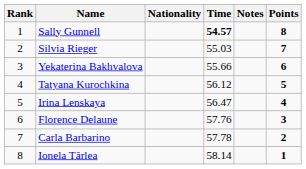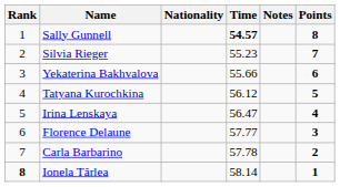 <table class="wikitable sortable" style="text-align:center">
 <tr>
 <th>Rank</th>
 <th>Name</th>
 <th>Nationality</th>
 <th>Time</th>
 <th>Notes</th>
 <th>Points</th>
 </tr>
 <tr>
 <td>1</td>
 <td align=left><a href='#'>Sally Gunnell</a></td>
 <td align=left></td>
 <td><strong>54.57</strong></td>
 <td></td>
 <td><strong>8</strong></td>
 </tr>
 <tr>
 <td>2</td>
 <td align=left><a href='#'>Silvia Rieger</a></td>
 <td align=left></td>
-<td>55.03</td>
+<td>55.23</td>
 <td></td>
 <td><strong>7</strong></td>
 </tr>
 <tr>
 <td>3</td>
 <td align=left><a href='#'>Yekaterina Bakhvalova</a></td>
 <td align=left></td>
 <td>55.66</td>
 <td></td>
 <td><strong>6</strong></td>
 </tr>
 <tr>
 <td>4</td>
 <td align=left><a href='#'>Tatyana Kurochkina</a></td>
 <td align=left></td>
 <td>56.12</td>
 <td></td>
 <td><strong>5</strong></td>
 </tr>
 <tr>
 <td>5</td>
 <td align=left><a href='#'>Irina Lenskaya</a></td>
 <td align=left></td>
 <td>56.47</td>
 <td></td>
 <td><strong>4</strong></td>
 </tr>
 <tr>
 <td>6</td>
 <td align=left><a href='#'>Florence Delaune</a></td>
 <td align=left></td>
-<td>57.76</td>
+<td>57.77</td>
 <td></td>
 <td><strong>3</strong></td>
 </tr>
 <tr>
 <td>7</td>
 <td align=left><a href='#'>Carla Barbarino</a></td>
 <td align=left></td>
 <td>57.78</td>
 <td></td>
 <td><strong>2</strong></td>
 </tr>
 <tr>
-<td>8</td>
+<td><strong>8</strong></td>
 <td align=left><a href='#'>Ionela Târlea</a></td>
 <td align=left></td>
 <td>58.14</td>
 <td></td>
 <td><strong>1</strong></td>
 </tr>
 </table>
